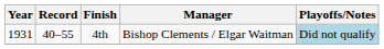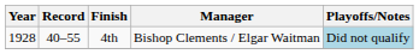 <table class="wikitable" style="text-align:center">
 <tr>
 <th>Year</th>
 <th>Record</th>
 <th>Finish</th>
 <th>Manager</th>
 <th>Playoffs/Notes</th>
 </tr>
 <tr>
-<td>1931</td>
+<td>1928</td>
 <td>40–55</td>
 <td>4th</td>
 <td>Bishop Clements / Elgar Waitman</td>
 <td style="background: lightblue;">Did not qualify</td>
 </tr>
 <tr>
 </tr>
 </table>
